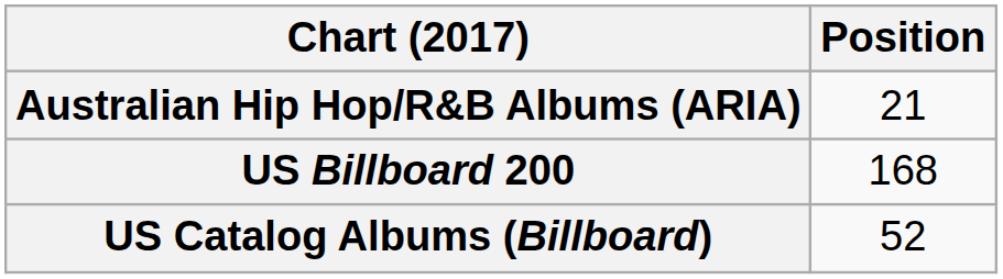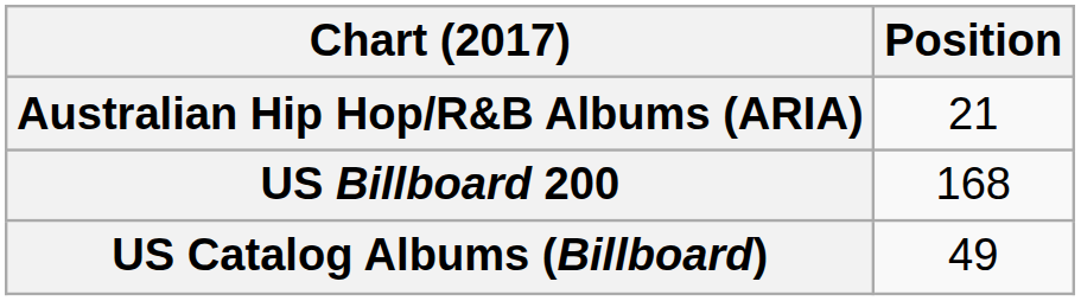 <table class="wikitable plainrowheaders sortable" style="text-align:center;">
 <tr>
 <th scope="col">Chart (2017)</th>
 <th scope="col">Position</th>
 </tr>
 <tr>
 <th scope="row">Australian Hip Hop/R&B Albums (ARIA)</th>
 <td>21</td>
 </tr>
 <tr>
 <th scope="row">US <em>Billboard</em> 200</th>
 <td>168</td>
 </tr>
 <tr>
 <th scope="row">US Catalog Albums (<em>Billboard</em>)</th>
-<td>52</td>
+<td>49</td>
 </tr>
 </table>
